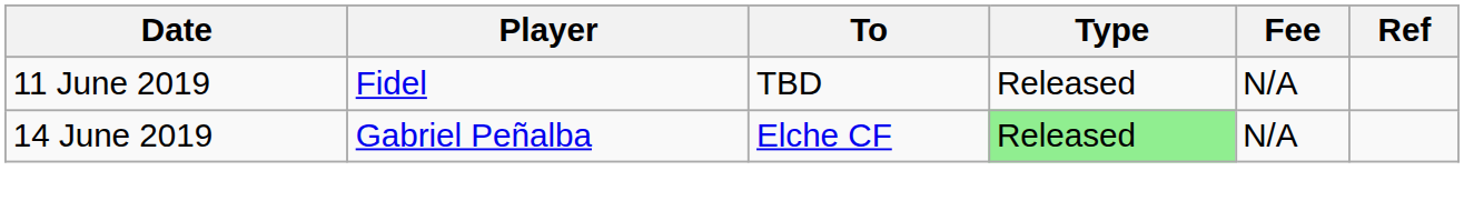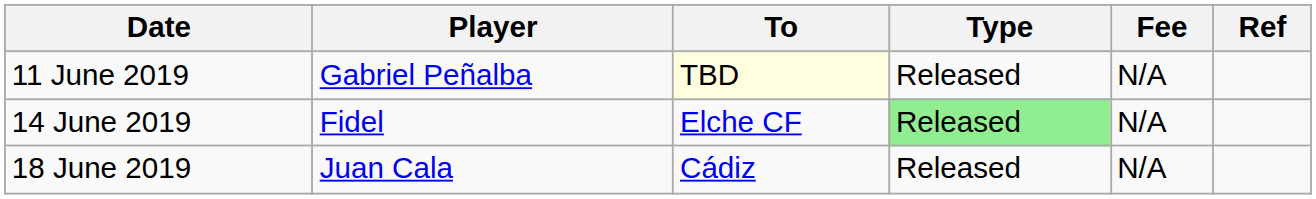 <table class="wikitable" style="width:80%;">
 <tr>
 <th><strong>Date</strong></th>
 <th><strong>Player</strong></th>
 <th><strong>To</strong></th>
 <th><strong>Type</strong></th>
 <th><strong>Fee</strong></th>
 <th><strong>Ref</strong></th>
 </tr>
 <tr>
 <td>11 June 2019</td>
-<td> <a href='#'>Fidel</a></td>
-<td>TBD</td>
+<td> <a href='#'>Gabriel Peñalba</a></td>
+<td style="background: lightyellow;">TBD</td>
 <td>Released</td>
 <td>N/A</td>
 <td></td>
 </tr>
 <tr>
 <td>14 June 2019</td>
-<td> <a href='#'>Gabriel Peñalba</a></td>
+<td> <a href='#'>Fidel</a></td>
 <td><a href='#'>Elche CF</a></td>
 <td style="background: lightgreen;">Released</td>
 <td>N/A</td>
 <td></td>
 </tr>
+<tr>
+<td>18 June 2019</td>
+<td> <a href='#'>Juan Cala</a></td>
+<td><a href='#'>Cádiz</a></td>
+<td>Released</td>
+<td>N/A</td>
+<td><br></td>
+</tr>
 </table>
